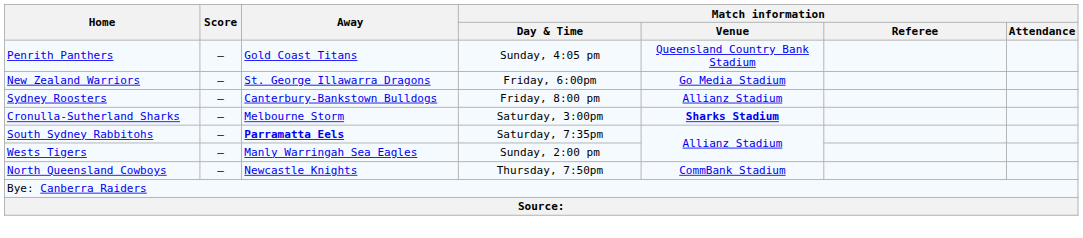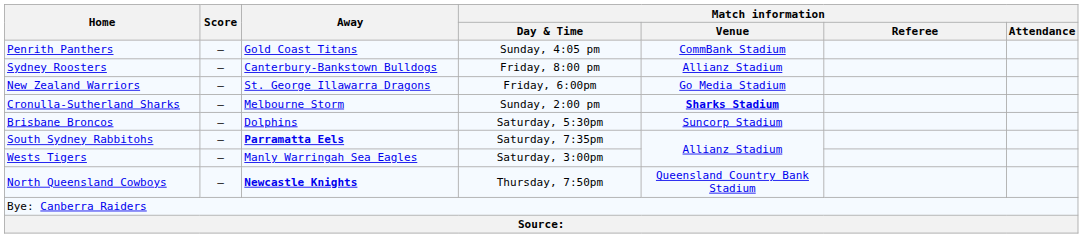 <table class="wikitable" style="border-collapse:collapse; text-align:center; width:100%;">
 <tr style="text-align:center; background:#f5faff;"  style="background:#c1d8ff;">
 <th rowspan="2">Home</th>
 <th rowspan="2">Score</th>
 <th rowspan="2">Away</th>
 <th colspan="4">Match information</th>
 </tr>
 <tr>
 <th width="17%">Day & Time</th>
 <th width="17%">Venue</th>
 <th width="17%">Referee</th>
 <th width="5%">Attendance</th>
 </tr>
 <tr style="text-align:center; background:#f5faff;">
 <td align="left"> <a href='#'>Penrith Panthers</a></td>
 <td>–</td>
 <td align="left"> <a href='#'>Gold Coast Titans</a></td>
 <td>Sunday, 4:05 pm</td>
-<td><a href='#'>Queensland Country Bank Stadium</a></td>
+<td><a href='#'>CommBank Stadium</a></td>
+<td></td>
+<td></td>
+</tr>
+<tr style="text-align:center; background:#f5faff;">
+<td align="left"> <a href='#'>Sydney Roosters</a></td>
+<td>–</td>
+<td align="left"> <a href='#'>Canterbury-Bankstown Bulldogs</a></td>
+<td>Friday, 8:00 pm</td>
+<td><a href='#'>Allianz Stadium</a></td>
 <td></td>
 <td></td>
 </tr>
 <tr style="text-align:center; background:#f5faff;">
 <td align="left"> <a href='#'>New Zealand Warriors</a></td>
 <td>–</td>
 <td align="left"> <a href='#'>St. George Illawarra Dragons</a></td>
 <td>Friday, 6:00pm</td>
 <td><a href='#'>Go Media Stadium</a></td>
 <td></td>
 <td></td>
 </tr>
 <tr style="text-align:center; background:#f5faff;">
-<td align="left"> <a href='#'>Sydney Roosters</a></td>
+<td align="left"> <a href='#'>Cronulla-Sutherland Sharks</a></td>
 <td>–</td>
-<td align="left"> <a href='#'>Canterbury-Bankstown Bulldogs</a></td>
-<td>Friday, 8:00 pm</td>
-<td><a href='#'>Allianz Stadium</a></td>
+<td align="left"> <a href='#'>Melbourne Storm</a></td>
+<td>Sunday, 2:00 pm</td>
+<td><strong><a href='#'>Sharks Stadium</a></strong></td>
 <td></td>
 <td></td>
 </tr>
 <tr style="text-align:center; background:#f5faff;">
-<td align="left"> <a href='#'>Cronulla-Sutherland Sharks</a></td>
+<td align="left"> <a href='#'>Brisbane Broncos</a></td>
 <td>–</td>
-<td align="left"> <a href='#'>Melbourne Storm</a></td>
-<td>Saturday, 3:00pm</td>
-<td><strong><a href='#'>Sharks Stadium</a></strong></td>
+<td align="left"> <a href='#'>Dolphins</a></td>
+<td>Saturday, 5:30pm</td>
+<td><a href='#'>Suncorp Stadium</a></td>
 <td></td>
 <td></td>
 </tr>
 <tr style="text-align:center; background:#f5faff;">
 <td align="left"> <a href='#'>South Sydney Rabbitohs</a></td>
 <td>–</td>
 <td align="left"><strong> <a href='#'>Parramatta Eels</a></strong></td>
 <td>Saturday, 7:35pm</td>
 <td rowspan="2"><a href='#'>Allianz Stadium</a></td>
 <td></td>
 <td></td>
 </tr>
 <tr style="text-align:center; background:#f5faff;">
 <td align="left"> <a href='#'>Wests Tigers</a></td>
 <td>–</td>
 <td align="left"> <a href='#'>Manly Warringah Sea Eagles</a></td>
-<td>Sunday, 2:00 pm</td>
+<td>Saturday, 3:00pm</td>
 <td></td>
 <td></td>
 </tr>
 <tr style="text-align:center; background:#f5faff;">
 <td align="left"> <a href='#'>North Queensland Cowboys</a></td>
 <td>–</td>
-<td align="left"> <a href='#'>Newcastle Knights</a></td>
+<td align="left"><strong> <a href='#'>Newcastle Knights</a></strong></td>
 <td>Thursday, 7:50pm</td>
-<td><a href='#'>CommBank Stadium</a></td>
+<td><a href='#'>Queensland Country Bank Stadium</a></td>
 <td></td>
 <td></td>
 </tr>
 <tr style="text-align:center; background:#f5faff;">
 <td colspan="7" align="left">Bye:  <a href='#'>Canberra Raiders</a></td>
 </tr>
 <tr>
 <th colspan="7" align="left">Source:</th>
 </tr>
 </table>
